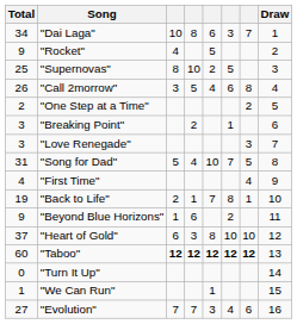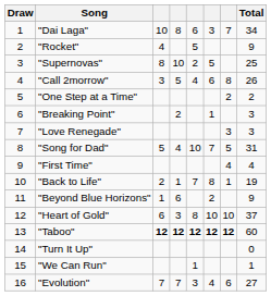 <table class="wikitable collapsible" style="margin: 1em auto 1em auto; text-align:center;">
 <tr>
-<th>Total</th>
+<th>Draw</th>
 <th>Song</th>
 <th></th>
 <th></th>
 <th></th>
 <th></th>
 <th></th>
-<th>Draw</th>
+<th>Total</th>
 </tr>
 <tr>
-<td>34</td>
+<td>1</td>
 <td align="left">"Dai Laga"</td>
 <td>10</td>
 <td>8</td>
 <td>6</td>
 <td>3</td>
 <td>7</td>
-<td>1</td>
+<td>34</td>
 </tr>
 <tr>
-<td>9</td>
+<td>2</td>
 <td align="left">"Rocket"</td>
 <td>4</td>
 <td></td>
 <td>5</td>
 <td></td>
 <td></td>
-<td>2</td>
+<td>9</td>
 </tr>
 <tr>
-<td>25</td>
+<td>3</td>
 <td align="left">"Supernovas"</td>
 <td>8</td>
 <td>10</td>
 <td>2</td>
 <td>5</td>
 <td></td>
-<td>3</td>
+<td>25</td>
 </tr>
 <tr>
-<td>26</td>
+<td>4</td>
 <td align="left">"Call 2morrow"</td>
 <td>3</td>
 <td>5</td>
 <td>4</td>
 <td>6</td>
 <td>8</td>
-<td>4</td>
+<td>26</td>
 </tr>
 <tr>
-<td>2</td>
+<td>5</td>
 <td align="left">"One Step at a Time"</td>
 <td></td>
 <td></td>
 <td></td>
 <td></td>
 <td>2</td>
-<td>5</td>
+<td>2</td>
 </tr>
 <tr>
-<td>3</td>
+<td>6</td>
 <td align="left">"Breaking Point"</td>
 <td></td>
 <td>2</td>
 <td></td>
 <td>1</td>
 <td></td>
-<td>6</td>
+<td>3</td>
 </tr>
 <tr>
-<td>3</td>
+<td>7</td>
 <td align="left">"Love Renegade"</td>
 <td></td>
 <td></td>
 <td></td>
 <td></td>
 <td>3</td>
-<td>7</td>
+<td>3</td>
 </tr>
 <tr>
-<td>31</td>
+<td>8</td>
 <td align="left">"Song for Dad"</td>
 <td>5</td>
 <td>4</td>
 <td>10</td>
 <td>7</td>
 <td>5</td>
-<td>8</td>
+<td>31</td>
 </tr>
 <tr>
-<td>4</td>
+<td>9</td>
 <td align="left">"First Time"</td>
 <td></td>
 <td></td>
 <td></td>
 <td></td>
 <td>4</td>
-<td>9</td>
+<td>4</td>
 </tr>
 <tr>
-<td>19</td>
+<td>10</td>
 <td align="left">"Back to Life"</td>
 <td>2</td>
 <td>1</td>
 <td>7</td>
 <td>8</td>
 <td>1</td>
-<td>10</td>
+<td>19</td>
 </tr>
 <tr>
-<td>9</td>
+<td>11</td>
 <td align="left">"Beyond Blue Horizons"</td>
 <td>1</td>
 <td>6</td>
 <td></td>
 <td>2</td>
 <td></td>
-<td>11</td>
+<td>9</td>
 </tr>
 <tr>
-<td>37</td>
+<td>12</td>
 <td align="left">"Heart of Gold"</td>
 <td>6</td>
 <td>3</td>
 <td>8</td>
 <td>10</td>
 <td>10</td>
-<td>12</td>
+<td>37</td>
 </tr>
 <tr>
-<td>60</td>
+<td>13</td>
 <td align="left">"Taboo"</td>
 <td><strong>12</strong></td>
 <td><strong>12</strong></td>
 <td><strong>12</strong></td>
 <td><strong>12</strong></td>
 <td><strong>12</strong></td>
-<td>13</td>
+<td>60</td>
 </tr>
 <tr>
-<td>0</td>
+<td>14</td>
 <td align="left">"Turn It Up"</td>
 <td></td>
 <td></td>
 <td></td>
 <td></td>
 <td></td>
-<td>14</td>
+<td>0</td>
 </tr>
 <tr>
-<td>1</td>
+<td>15</td>
 <td align="left">"We Can Run"</td>
 <td></td>
 <td></td>
 <td>1</td>
 <td></td>
 <td></td>
-<td>15</td>
+<td>1</td>
 </tr>
 <tr>
-<td>27</td>
+<td>16</td>
 <td align="left">"Evolution"</td>
 <td>7</td>
 <td>7</td>
 <td>3</td>
 <td>4</td>
 <td>6</td>
-<td>16</td>
+<td>27</td>
 </tr>
 </table>
